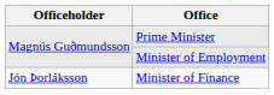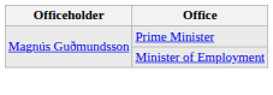 <table class="wikitable">
 <tr>
 <th>Officeholder</th>
 <th>Office</th>
 </tr>
 <tr style="background-color: #EAEAEA;">
 <td rowspan=2><a href='#'>Magnús Guðmundsson</a></td>
 <td><a href='#'>Prime Minister</a></td>
 </tr>
 <tr style="background-color: #EAEAEA;">
 <td><a href='#'>Minister of Employment</a></td>
 </tr>
-<tr>
-<td><a href='#'>Jón Þorláksson</a></td>
-<td><a href='#'>Minister of Finance</a></td>
-</tr>
 </table>
